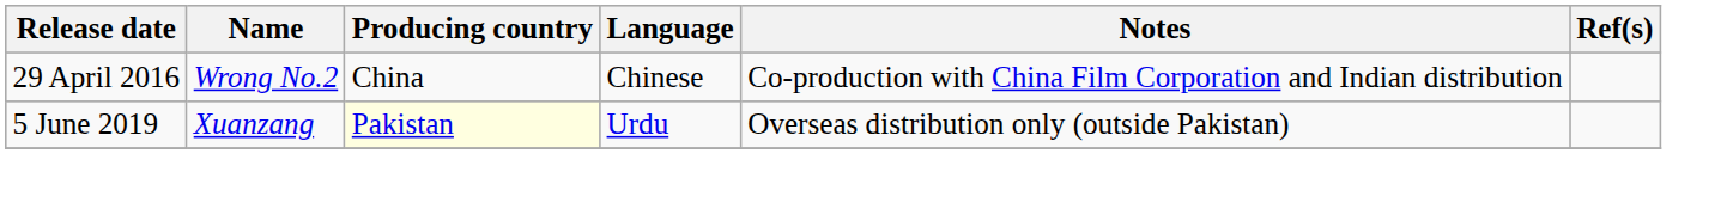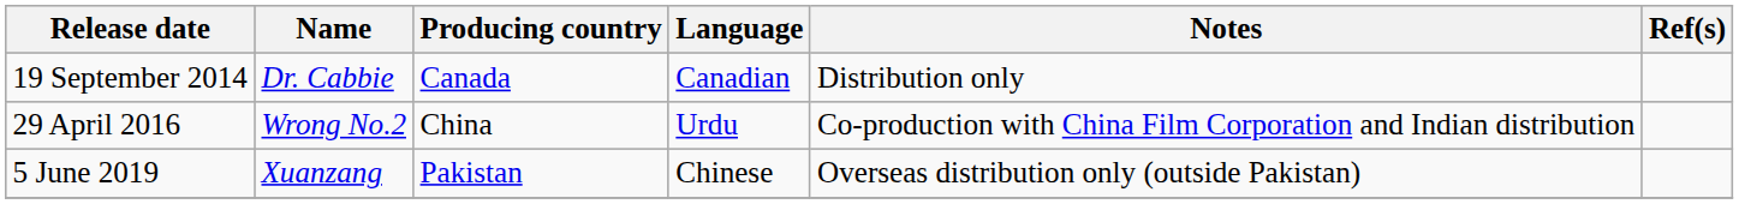 <table class="wikitable sortable">
 <tr>
 <th>Release date</th>
 <th>Name</th>
 <th>Producing country</th>
 <th>Language</th>
 <th>Notes</th>
 <th>Ref(s)</th>
 </tr>
 <tr>
+<td>19 September 2014</td>
+<td><em><a href='#'>Dr. Cabbie</a></em></td>
+<td><a href='#'>Canada</a></td>
+<td><a href='#'>Canadian</a></td>
+<td>Distribution only</td>
+<td></td>
+</tr>
+<tr>
 <td>29 April 2016</td>
 <td><em><a href='#'>Wrong No.2</a></em></td>
 <td>China</td>
-<td>Chinese</td>
+<td><a href='#'>Urdu</a></td>
 <td>Co-production with <a href='#'>China Film Corporation</a> and Indian distribution</td>
 <td></td>
 </tr>
 <tr>
 <td>5 June 2019</td>
 <td><em><a href='#'>Xuanzang</a></em></td>
-<td style="background: lightyellow;"><a href='#'>Pakistan</a></td>
-<td><a href='#'>Urdu</a></td>
+<td><a href='#'>Pakistan</a></td>
+<td>Chinese</td>
 <td>Overseas distribution only (outside Pakistan)</td>
 <td></td>
 </tr>
 <tr>
 </tr>
 </table>
